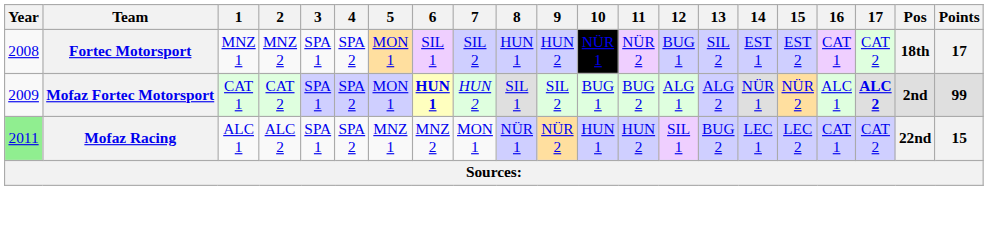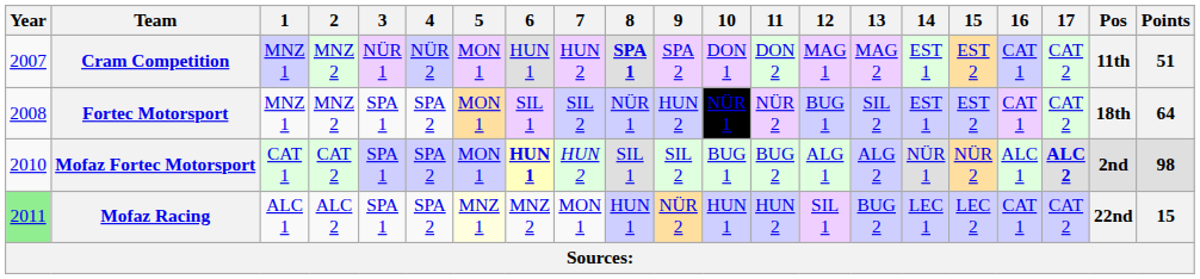 <table class="wikitable" style="text-align:center; font-size:85%">
 <tr>
 <th>Year</th>
 <th>Team</th>
 <th>1</th>
 <th>2</th>
 <th>3</th>
 <th>4</th>
 <th>5</th>
 <th>6</th>
 <th>7</th>
 <th>8</th>
 <th>9</th>
 <th>10</th>
 <th>11</th>
 <th>12</th>
 <th>13</th>
 <th>14</th>
 <th>15</th>
 <th>16</th>
 <th>17</th>
 <th>Pos</th>
 <th>Points</th>
 </tr>
 <tr>
+<td><a href='#'>2007</a></td>
+<th nowrap><a href='#'>Cram Competition</a></th>
+<td style="background:#CFCFFF;"><a href='#'>MNZ<br>1</a><br></td>
+<td style="background:#DFFFDF;"><a href='#'>MNZ<br>2</a><br></td>
+<td style="background:#eFcFfF;"><a href='#'>NÜR<br>1</a><br></td>
+<td style="background:#CFCFFF;"><a href='#'>NÜR<br>2</a><br></td>
+<td style="background:#eFcFfF;"><a href='#'>MON<br>1</a><br></td>
+<td style="background:#DFDFDF;"><a href='#'>HUN<br>1</a><br></td>
+<td style="background:#eFcFfF;"><a href='#'>HUN<br>2</a><br></td>
+<td style="background:#DFDFDF;"><strong><a href='#'>SPA<br>1</a></strong><br></td>
+<td style="background:#eFcFfF;"><a href='#'>SPA<br>2</a><br></td>
+<td style="background:#eFcFfF;"><a href='#'>DON<br>1</a><br></td>
+<td style="background:#DFFFDF;"><a href='#'>DON<br>2</a><br></td>
+<td style="background:#eFcFfF;"><a href='#'>MAG<br>1</a><br></td>
+<td style="background:#eFcFfF;"><a href='#'>MAG<br>2</a><br></td>
+<td style="background:#DFFFDF;"><a href='#'>EST<br>1</a><br></td>
+<td style="background:#FFDF9F;"><a href='#'>EST<br>2</a><br></td>
+<td style="background:#CFCFFF;"><a href='#'>CAT<br>1</a><br></td>
+<td style="background:#DFFFDF;"><a href='#'>CAT<br>2</a><br></td>
+<th>11th</th>
+<th>51</th>
+</tr>
+<tr>
 <td><a href='#'>2008</a></td>
 <th nowrap><a href='#'>Fortec Motorsport</a></th>
 <td><a href='#'>MNZ<br>1</a></td>
 <td><a href='#'>MNZ<br>2</a></td>
 <td><a href='#'>SPA<br>1</a></td>
 <td><a href='#'>SPA<br>2</a></td>
 <td style="background:#FFDF9F;"><a href='#'>MON<br>1</a><br></td>
 <td style="background:#eFcFfF;"><a href='#'>SIL<br>1</a><br></td>
 <td style="background:#CFCFFF;"><a href='#'>SIL<br>2</a><br></td>
-<td style="background:#CFCFFF;"><a href='#'>HUN<br>1</a><br></td>
+<td style="background:#CFCFFF;"><a href='#'>NÜR<br>1</a><br></td>
 <td style="background:#CFCFFF;"><a href='#'>HUN<br>2</a><br></td>
 <td style="background:#000000; color:white"><a href='#'><span>NÜR<br>1</span></a><br></td>
 <td style="background:#eFcFfF;"><a href='#'>NÜR<br>2</a><br></td>
 <td style="background:#CFCFFF;"><a href='#'>BUG<br>1</a><br></td>
 <td style="background:#CFCFFF;"><a href='#'>SIL<br>2</a><br></td>
 <td style="background:#CFCFFF;"><a href='#'>EST<br>1</a><br></td>
 <td style="background:#CFCFFF;"><a href='#'>EST<br>2</a><br></td>
 <td style="background:#eFcFfF;"><a href='#'>CAT<br>1</a><br></td>
 <td style="background:#DFFFDF;"><a href='#'>CAT<br>2</a><br></td>
 <th>18th</th>
-<th>17</th>
+<th>64</th>
 </tr>
 <tr>
-<td><a href='#'>2009</a></td>
+<td><a href='#'>2010</a></td>
 <th nowrap><a href='#'>Mofaz Fortec Motorsport</a></th>
 <td style="background:#DFFFDF;"><a href='#'>CAT<br>1</a><br></td>
 <td style="background:#DFFFDF;"><a href='#'>CAT<br>2</a><br></td>
 <td style="background:#CFCFFF;"><a href='#'>SPA<br>1</a><br></td>
 <td style="background:#CFCFFF;"><a href='#'>SPA<br>2</a><br></td>
 <td style="background:#CFCFFF;"><a href='#'>MON<br>1</a><br></td>
 <td style="background:#FFFFBF;"><strong><a href='#'>HUN<br>1</a></strong><br></td>
 <td style="background:#DFFFDF;"><em><a href='#'>HUN<br>2</a></em><br></td>
 <td style="background:#DFDFDF;"><a href='#'>SIL<br>1</a><br></td>
 <td style="background:#DFFFDF;"><a href='#'>SIL<br>2</a><br></td>
 <td style="background:#DFFFDF;"><a href='#'>BUG<br>1</a><br></td>
 <td style="background:#DFFFDF;"><a href='#'>BUG<br>2</a><br></td>
 <td style="background:#DFFFDF;"><a href='#'>ALG<br>1</a><br></td>
 <td style="background:#CFCFFF;"><a href='#'>ALG<br>2</a> <br></td>
 <td style="background:#DFDFDF;"><a href='#'>NÜR<br>1</a><br></td>
 <td style="background:#FFDF9F;"><a href='#'>NÜR<br>2</a><br></td>
 <td style="background:#DFFFDF;"><a href='#'>ALC<br>1</a><br></td>
 <td style="background:#DFDFDF;"><strong><a href='#'>ALC<br>2</a></strong><br></td>
 <td style="background:#DFDFDF;"><strong>2nd</strong></td>
-<td style="background:#DFDFDF;"><strong>99</strong></td>
+<td style="background:#DFDFDF;"><strong>98</strong></td>
 </tr>
 <tr>
 <td style="background: lightgreen;"><a href='#'>2011</a></td>
 <th nowrap><a href='#'>Mofaz Racing</a></th>
 <td><a href='#'>ALC<br>1</a></td>
 <td><a href='#'>ALC<br>2</a></td>
 <td><a href='#'>SPA<br>1</a></td>
 <td><a href='#'>SPA<br>2</a></td>
-<td><a href='#'>MNZ<br>1</a></td>
+<td style="background: lightyellow;"><a href='#'>MNZ<br>1</a></td>
 <td><a href='#'>MNZ<br>2</a></td>
 <td><a href='#'>MON<br>1</a></td>
-<td style="background:#CFCFFF;"><a href='#'>NÜR<br>1</a><br></td>
+<td style="background:#CFCFFF;"><a href='#'>HUN<br>1</a><br></td>
 <td style="background:#FFDF9F;"><a href='#'>NÜR<br>2</a><br></td>
 <td style="background:#CFCFFF;"><a href='#'>HUN<br>1</a><br></td>
 <td style="background:#CFCFFF;"><a href='#'>HUN<br>2</a><br></td>
 <td style="background:#EFCFFF;"><a href='#'>SIL<br>1</a><br></td>
 <td style="background:#CFCFFF;"><a href='#'>BUG<br>2</a><br></td>
 <td style="background:#CFCFFF;"><a href='#'>LEC<br>1</a><br></td>
 <td style="background:#CFCFFF;"><a href='#'>LEC<br>2</a><br></td>
 <td style="background:#CFCFFF;"><a href='#'>CAT<br>1</a><br></td>
 <td style="background:#CFCFFF;"><a href='#'>CAT<br>2</a><br></td>
 <th>22nd</th>
 <th>15</th>
 </tr>
 <tr>
 <th colspan="21">Sources:</th>
 </tr>
 </table>
